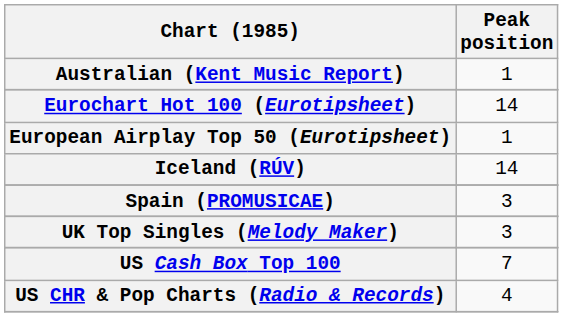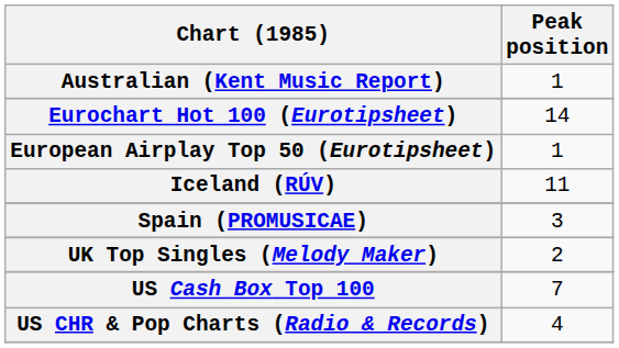 <table class="wikitable sortable plainrowheaders" style="text-align:center">
 <tr>
 <th>Chart (1985)</th>
 <th>Peak<br>position</th>
 </tr>
 <tr>
 <th scope="row">Australian (<a href='#'>Kent Music Report</a>)<br></th>
 <td>1</td>
 </tr>
 <tr>
 </tr>
 <tr>
 </tr>
 <tr>
 <th scope="row"><a href='#'>Eurochart Hot 100</a> (<em><a href='#'>Eurotipsheet</a></em>)</th>
 <td>14</td>
 </tr>
 <tr>
 <th scope="row">European Airplay Top 50 (<em>Eurotipsheet</em>)</th>
 <td>1</td>
 </tr>
 <tr>
 <th scope="row">Iceland (<a href='#'>RÚV</a>)</th>
-<td>14</td>
+<td>11</td>
 </tr>
 <tr>
 </tr>
 <tr>
 </tr>
 <tr>
 </tr>
 <tr>
 <th scope="row">Spain (<a href='#'>PROMUSICAE</a>)</th>
 <td>3</td>
 </tr>
 <tr>
 </tr>
 <tr>
 </tr>
 <tr>
 <th scope="row">UK Top Singles (<em><a href='#'>Melody Maker</a></em>)</th>
-<td>3</td>
+<td>2</td>
 </tr>
 <tr>
 </tr>
 <tr>
 </tr>
 <tr>
 </tr>
 <tr>
 </tr>
 <tr>
 </tr>
 <tr>
 <th scope="row">US <a href='#'><em>Cash Box</em> Top 100</a></th>
 <td>7</td>
 </tr>
 <tr>
 <th scope="row">US <a href='#'>CHR</a> & Pop Charts (<em><a href='#'>Radio & Records</a></em>)</th>
 <td>4</td>
 </tr>
 <tr>
 </tr>
 </table>
